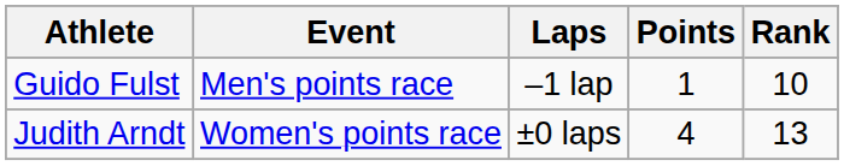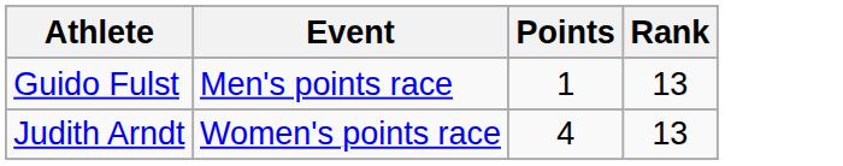 <table class="wikitable" style="font-size:90%">
 <tr>
 <th>Athlete</th>
 <th>Event</th>
-<th>Laps</th>
 <th>Points</th>
 <th>Rank</th>
 </tr>
 <tr align=center>
 <td align=left><a href='#'>Guido Fulst</a></td>
 <td align=left><a href='#'>Men's points race</a></td>
-<td>–1 lap</td>
 <td>1</td>
-<td>10</td>
+<td>13</td>
 </tr>
 <tr align=center>
 <td align=left><a href='#'>Judith Arndt</a></td>
 <td align=left><a href='#'>Women's points race</a></td>
-<td>±0 laps</td>
 <td>4</td>
 <td>13</td>
 </tr>
 </table>
